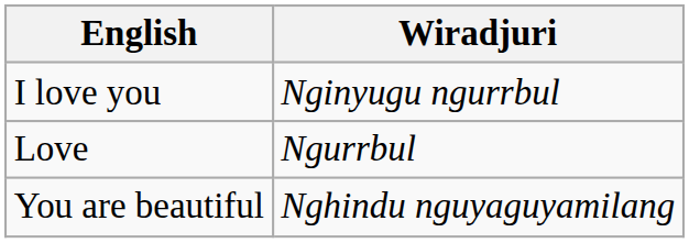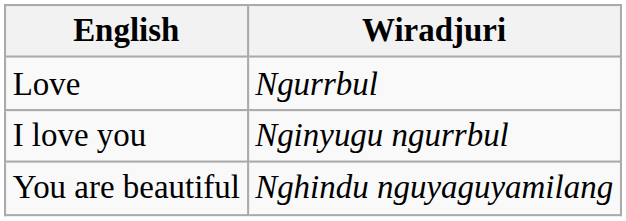 <table class="wikitable">
 <tr>
 <th>English</th>
 <th>Wiradjuri</th>
 </tr>
 <tr>
+<td>Love</td>
+<td><em>Ngurrbul</em></td>
+</tr>
+<tr>
 <td>I love you</td>
 <td><em>Nginyugu ngurrbul</em></td>
-</tr>
-<tr>
-<td>Love</td>
-<td><em>Ngurrbul</em></td>
 </tr>
 <tr>
 <td>You are beautiful</td>
 <td><em>Nghindu nguyaguyamilang</em></td>
 </tr>
 </table>
